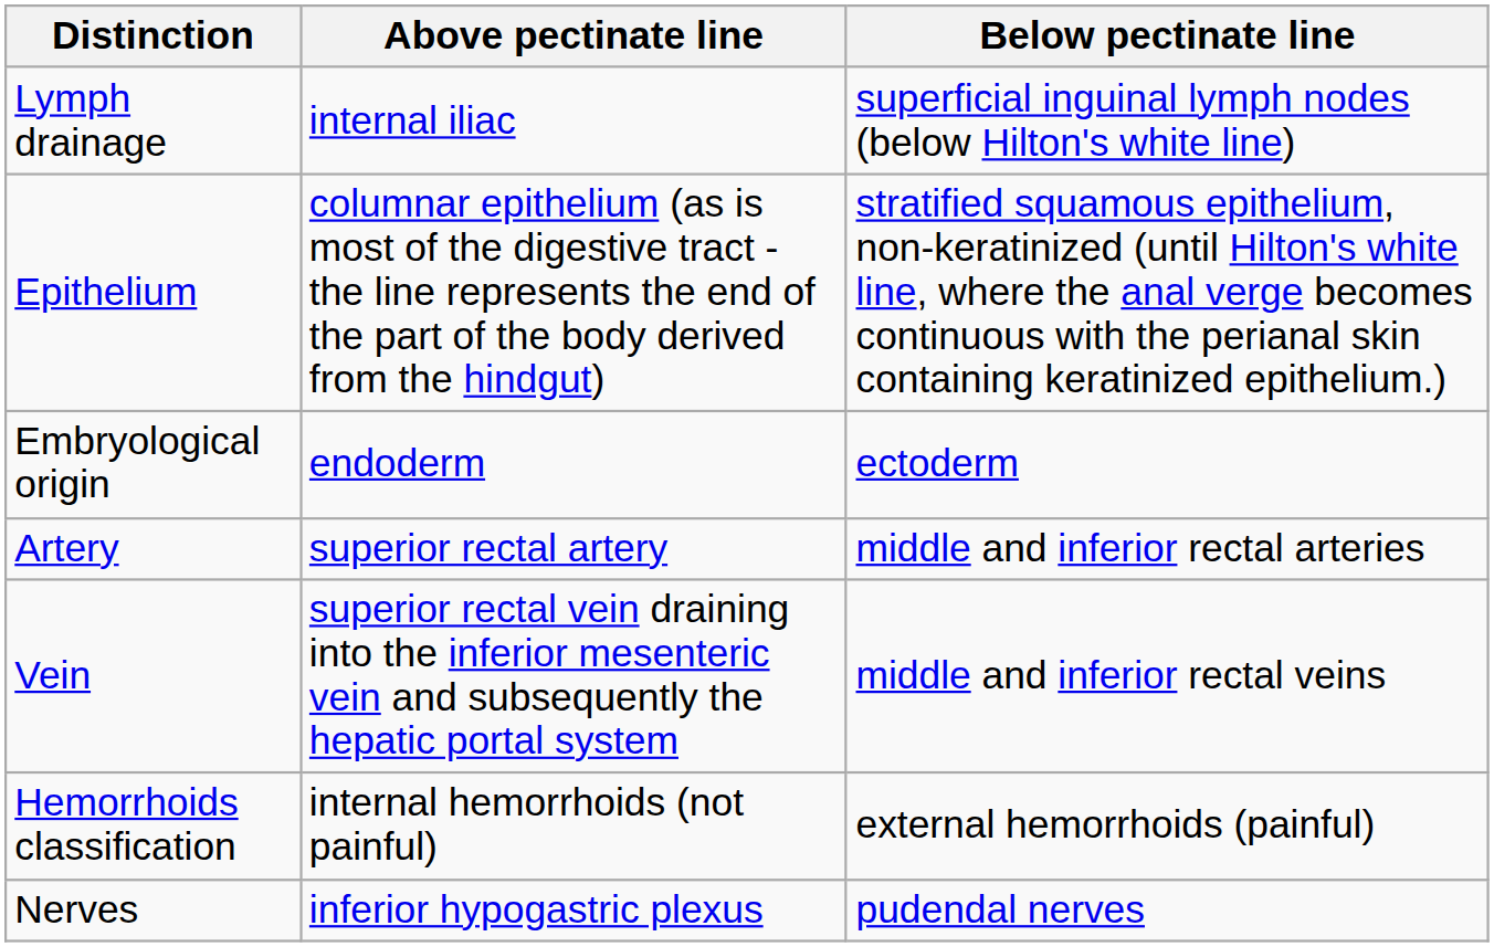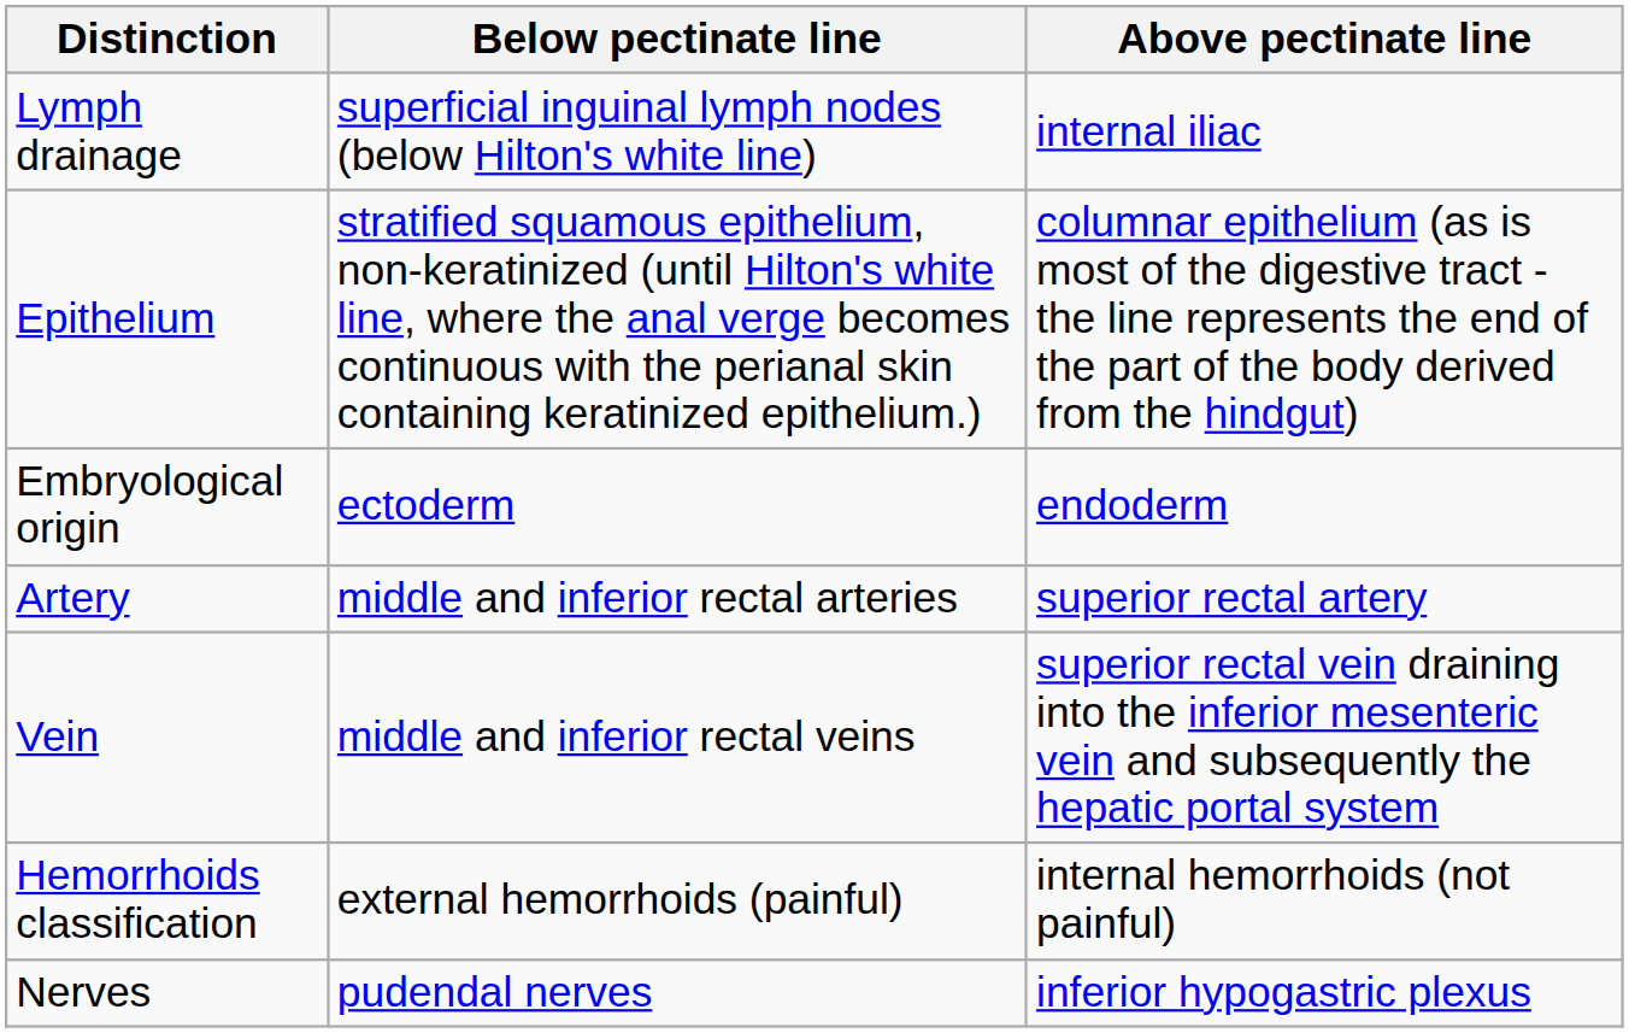 <table class="wikitable sortable">
 <tr>
 <th>Distinction</th>
+<th>Below pectinate line</th>
 <th>Above pectinate line</th>
-<th>Below pectinate line</th>
 </tr>
 <tr>
 <td><a href='#'>Lymph</a> drainage</td>
+<td><a href='#'>superficial inguinal lymph nodes</a> (below <a href='#'>Hilton's white line</a>)</td>
 <td><a href='#'>internal iliac</a></td>
-<td><a href='#'>superficial inguinal lymph nodes</a> (below <a href='#'>Hilton's white line</a>)</td>
 </tr>
 <tr>
 <td><a href='#'>Epithelium</a></td>
+<td><a href='#'>stratified squamous epithelium</a>, non-keratinized (until <a href='#'>Hilton's white line</a>, where the <a href='#'>anal verge</a> becomes continuous with the perianal skin containing keratinized epithelium.)</td>
 <td><a href='#'>columnar epithelium</a> (as is most of the digestive tract - the line represents the end of the part of the body derived from the <a href='#'>hindgut</a>)</td>
-<td><a href='#'>stratified squamous epithelium</a>, non-keratinized (until <a href='#'>Hilton's white line</a>, where the <a href='#'>anal verge</a> becomes continuous with the perianal skin containing keratinized epithelium.)</td>
 </tr>
 <tr>
 <td>Embryological origin</td>
+<td><a href='#'>ectoderm</a></td>
 <td><a href='#'>endoderm</a></td>
-<td><a href='#'>ectoderm</a></td>
 </tr>
 <tr>
 <td><a href='#'>Artery</a></td>
+<td><a href='#'>middle</a> and <a href='#'>inferior</a> rectal arteries</td>
 <td><a href='#'>superior rectal artery</a></td>
-<td><a href='#'>middle</a> and <a href='#'>inferior</a> rectal arteries</td>
 </tr>
 <tr>
 <td><a href='#'>Vein</a></td>
+<td><a href='#'>middle</a> and <a href='#'>inferior</a> rectal veins</td>
 <td><a href='#'>superior rectal vein</a> draining into the <a href='#'>inferior mesenteric vein</a> and subsequently the <a href='#'>hepatic portal system</a></td>
-<td><a href='#'>middle</a> and <a href='#'>inferior</a> rectal veins</td>
 </tr>
 <tr>
 <td><a href='#'>Hemorrhoids</a> classification</td>
+<td>external hemorrhoids (painful)</td>
 <td>internal hemorrhoids (not painful)</td>
-<td>external hemorrhoids (painful)</td>
 </tr>
 <tr>
 <td>Nerves</td>
+<td><a href='#'>pudendal nerves</a></td>
 <td><a href='#'>inferior hypogastric plexus</a></td>
-<td><a href='#'>pudendal nerves</a></td>
 </tr>
 </table>
